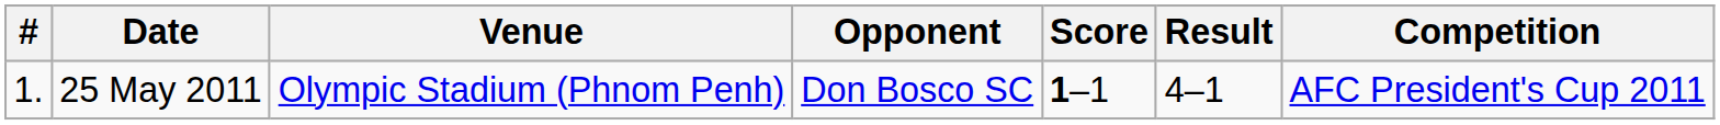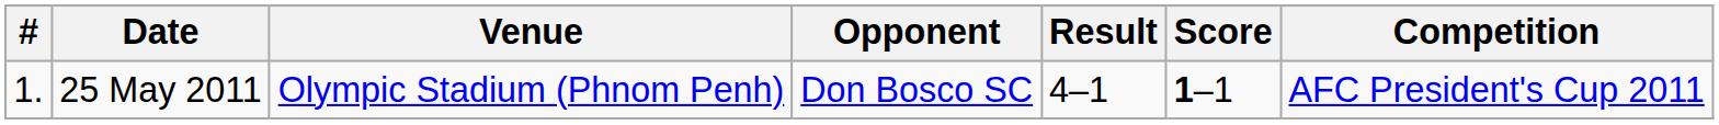 <table class="wikitable">
 <tr>
 <th>#</th>
 <th>Date</th>
 <th>Venue</th>
 <th>Opponent</th>
+<th>Result</th>
 <th>Score</th>
-<th>Result</th>
 <th>Competition</th>
 </tr>
 <tr>
 <td>1.</td>
 <td>25 May 2011</td>
 <td><a href='#'>Olympic Stadium (Phnom Penh)</a></td>
 <td> <a href='#'>Don Bosco SC</a></td>
+<td>4–1</td>
 <td><strong>1</strong>–1</td>
-<td>4–1</td>
 <td><a href='#'>AFC President's Cup 2011</a></td>
 </tr>
 </table>
